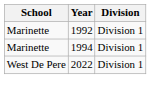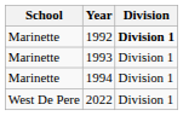 <table class="wikitable">
 <tr>
 <th>School</th>
 <th>Year</th>
 <th>Division</th>
 </tr>
 <tr>
 <td>Marinette</td>
 <td>1992</td>
+<td><strong>Division 1</strong></td>
+</tr>
+<tr>
+<td>Marinette</td>
+<td>1993</td>
 <td>Division 1</td>
 </tr>
 <tr>
 <td>Marinette</td>
 <td>1994</td>
 <td>Division 1</td>
 </tr>
 <tr>
 <td>West De Pere</td>
 <td>2022</td>
 <td>Division 1</td>
 </tr>
 </table>
